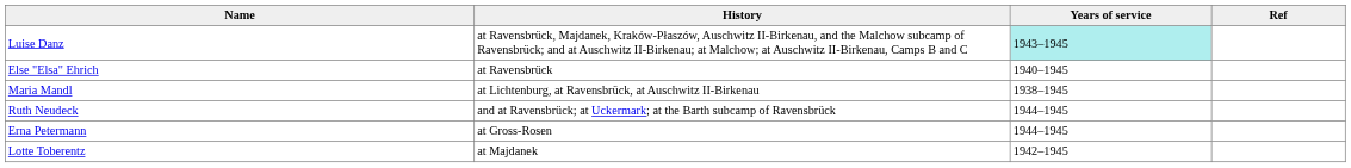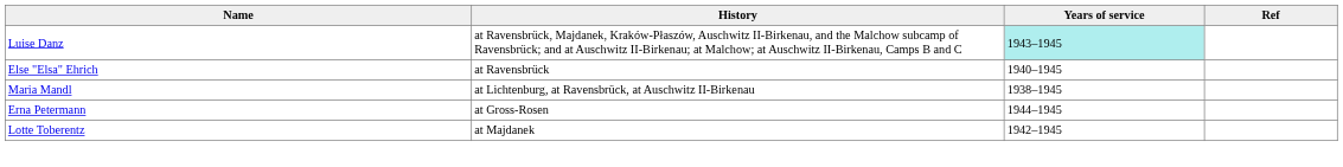 <table align="center" border="1" cellpadding="3" cellspacing="0" style="font-size: 90%; border: gray solid 1px; border-collapse: collapse; text-align: middle;">
 <tr>
 <th bgcolor="#efefef" style="width: 35%">Name</th>
 <th bgcolor="#efefef" style="width: 40%">History</th>
 <th bgcolor="#efefef" style="width: 15%">Years of service</th>
 <th bgcolor="#efefef" style="width: 10%">Ref</th>
 </tr>
 <tr>
 <td><a href='#'>Luise Danz</a></td>
 <td> at Ravensbrück, Majdanek, Kraków-Płaszów, Auschwitz II-Birkenau, and the Malchow subcamp of Ravensbrück;  and  at Auschwitz II-Birkenau;  at Malchow;  at Auschwitz II-Birkenau, Camps B and C</td>
 <td style="background: paleturquoise;">1943–1945</td>
 <td></td>
 </tr>
 <tr>
 <td><a href='#'>Else "Elsa" Ehrich</a></td>
 <td> at Ravensbrück</td>
 <td>1940–1945</td>
 <td></td>
 </tr>
 <tr>
 <td><a href='#'>Maria Mandl</a></td>
 <td> at Lichtenburg,  at Ravensbrück,  at Auschwitz II-Birkenau</td>
 <td>1938–1945</td>
 <td></td>
 </tr>
 <tr>
-<td><a href='#'>Ruth Neudeck</a></td>
-<td> and  at Ravensbrück;  at <a href='#'>Uckermark</a>;  at the Barth subcamp of Ravensbrück</td>
-<td>1944–1945</td>
-<td></td>
-</tr>
-<tr>
 <td><a href='#'>Erna Petermann</a></td>
 <td> at Gross-Rosen</td>
 <td>1944–1945</td>
 <td></td>
 </tr>
 <tr>
 <td><a href='#'>Lotte Toberentz</a></td>
 <td> at Majdanek</td>
 <td>1942–1945</td>
 <td></td>
 </tr>
 </table>
